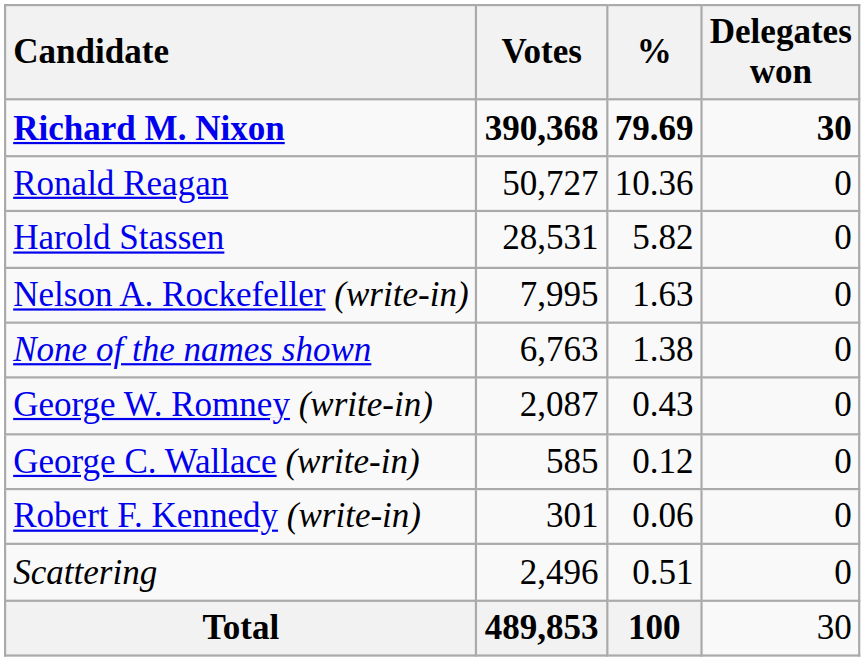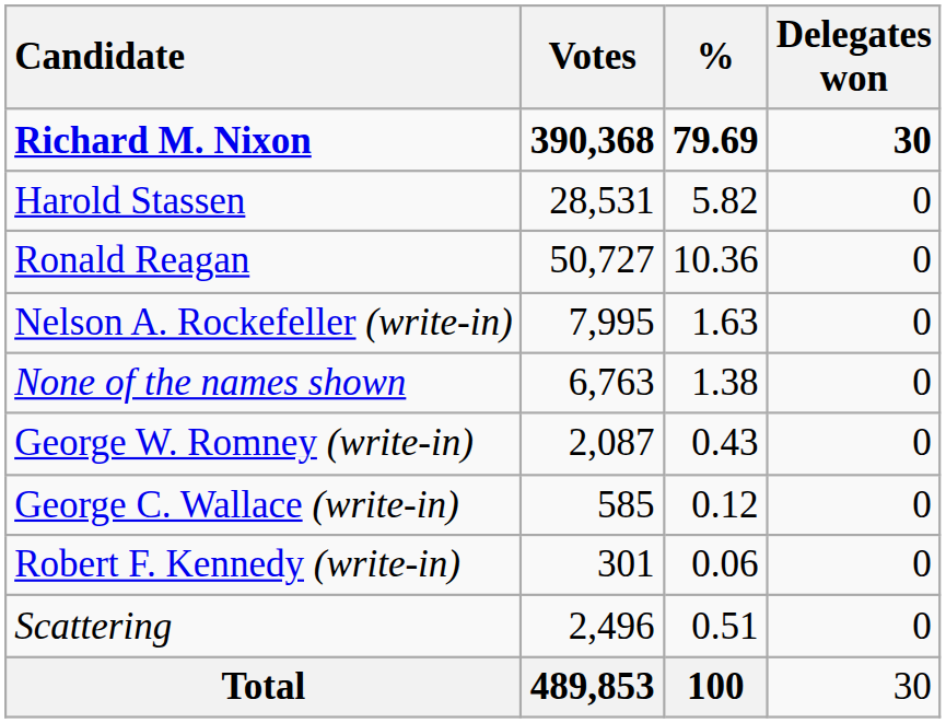 <table class="wikitable sortable plainrowheaders" style="text-align:right">
 <tr>
 <th style="text-align:left;">Candidate</th>
 <th>Votes</th>
 <th>%</th>
 <th>Delegates<br>won</th>
 </tr>
 <tr>
 <td style="text-align:left;"><strong><a href='#'>Richard M. Nixon</a></strong></td>
 <td><strong>390,368</strong></td>
 <td><strong>79.69</strong></td>
 <td><strong>30</strong></td>
 </tr>
 <tr>
+<td style="text-align:left;"><a href='#'>Harold Stassen</a></td>
+<td>28,531</td>
+<td>5.82</td>
+<td>0</td>
+</tr>
+<tr>
 <td style="text-align:left;"><a href='#'>Ronald Reagan</a></td>
 <td>50,727</td>
 <td>10.36</td>
-<td>0</td>
-</tr>
-<tr>
-<td style="text-align:left;"><a href='#'>Harold Stassen</a></td>
-<td>28,531</td>
-<td>5.82</td>
 <td>0</td>
 </tr>
 <tr>
 <td style="text-align:left;"><a href='#'>Nelson A. Rockefeller</a> <em>(write-in)</em></td>
 <td>7,995</td>
 <td>1.63</td>
 <td>0</td>
 </tr>
 <tr>
 <td style="text-align:left;"><em><a href='#'>None of the names shown</a></em></td>
 <td>6,763</td>
 <td>1.38</td>
 <td>0</td>
 </tr>
 <tr>
 <td style="text-align:left;"><a href='#'>George W. Romney</a> <em>(write-in)</em></td>
 <td>2,087</td>
 <td>0.43</td>
 <td>0</td>
 </tr>
 <tr>
 <td style="text-align:left;"><a href='#'>George C. Wallace</a> <em>(write-in)</em></td>
 <td>585</td>
 <td>0.12</td>
 <td>0</td>
 </tr>
 <tr>
 <td style="text-align:left;"><a href='#'>Robert F. Kennedy</a> <em>(write-in)</em></td>
 <td>301</td>
 <td>0.06</td>
 <td>0</td>
 </tr>
 <tr>
 <td style="text-align:left;"><em>Scattering</em></td>
 <td>2,496</td>
 <td>0.51</td>
 <td>0</td>
 </tr>
 <tr class="sortbottom">
 <th>Total</th>
 <th>489,853</th>
 <th>100</th>
 <td>30</td>
 </tr>
 </table>
